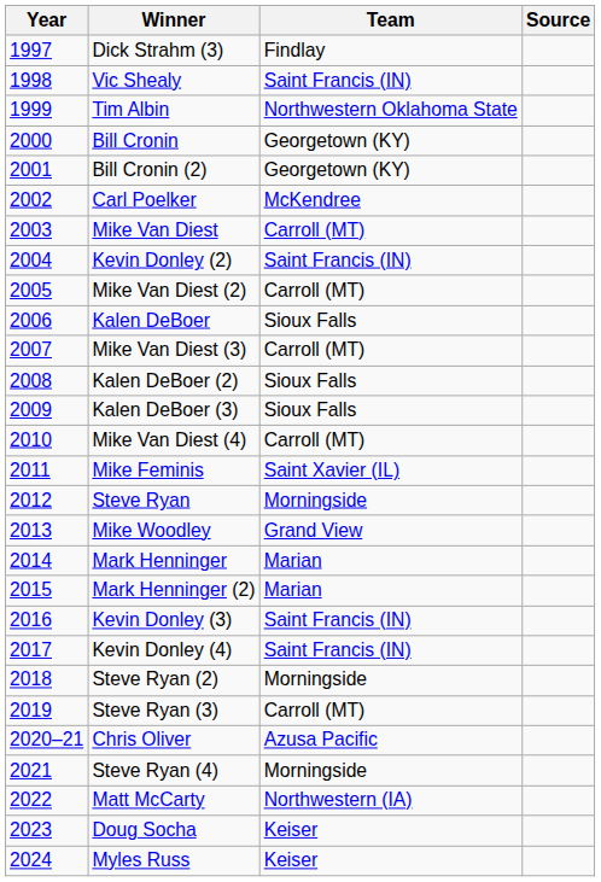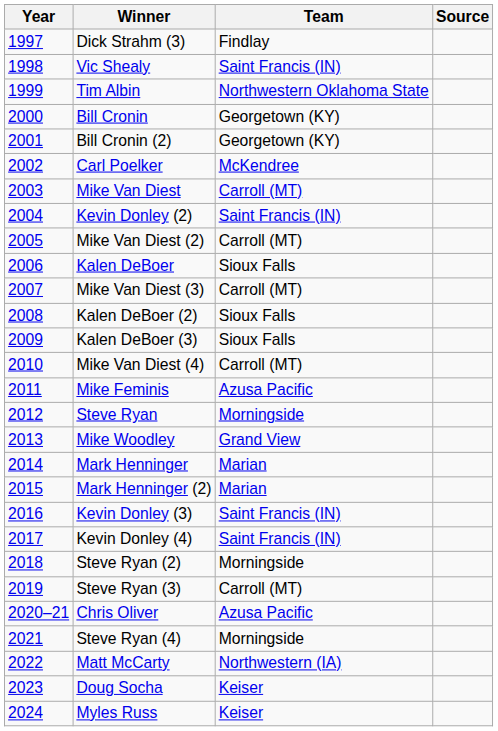 <table class="wikitable">
 <tr>
 <th>Year</th>
 <th>Winner</th>
 <th>Team</th>
 <th>Source</th>
 </tr>
 <tr>
 <td><a href='#'>1997</a></td>
 <td>Dick Strahm (3)</td>
 <td>Findlay</td>
 <td></td>
 </tr>
 <tr>
 <td><a href='#'>1998</a></td>
 <td><a href='#'>Vic Shealy</a></td>
 <td><a href='#'>Saint Francis (IN)</a></td>
 <td></td>
 </tr>
 <tr>
 <td><a href='#'>1999</a></td>
 <td><a href='#'>Tim Albin</a></td>
 <td><a href='#'>Northwestern Oklahoma State</a></td>
 <td></td>
 </tr>
 <tr>
 <td><a href='#'>2000</a></td>
 <td><a href='#'>Bill Cronin</a></td>
 <td>Georgetown (KY)</td>
 <td></td>
 </tr>
 <tr>
 <td><a href='#'>2001</a></td>
 <td>Bill Cronin (2)</td>
 <td>Georgetown (KY)</td>
 <td></td>
 </tr>
 <tr>
 <td><a href='#'>2002</a></td>
 <td><a href='#'>Carl Poelker</a></td>
 <td><a href='#'>McKendree</a></td>
 <td></td>
 </tr>
 <tr>
 <td><a href='#'>2003</a></td>
 <td><a href='#'>Mike Van Diest</a></td>
 <td><a href='#'>Carroll (MT)</a></td>
 <td></td>
 </tr>
 <tr>
 <td><a href='#'>2004</a></td>
 <td><a href='#'>Kevin Donley</a> (2)</td>
 <td><a href='#'>Saint Francis (IN)</a></td>
 <td></td>
 </tr>
 <tr>
 <td><a href='#'>2005</a></td>
 <td>Mike Van Diest (2)</td>
 <td>Carroll (MT)</td>
 <td></td>
 </tr>
 <tr>
 <td><a href='#'>2006</a></td>
 <td><a href='#'>Kalen DeBoer</a></td>
 <td>Sioux Falls</td>
 <td></td>
 </tr>
 <tr>
 <td><a href='#'>2007</a></td>
 <td>Mike Van Diest (3)</td>
 <td>Carroll (MT)</td>
 <td></td>
 </tr>
 <tr>
 <td><a href='#'>2008</a></td>
 <td>Kalen DeBoer (2)</td>
 <td>Sioux Falls</td>
 <td></td>
 </tr>
 <tr>
 <td><a href='#'>2009</a></td>
 <td>Kalen DeBoer (3)</td>
 <td>Sioux Falls</td>
 <td></td>
 </tr>
 <tr>
 <td><a href='#'>2010</a></td>
 <td>Mike Van Diest (4)</td>
 <td>Carroll (MT)</td>
 <td></td>
 </tr>
 <tr>
 <td><a href='#'>2011</a></td>
 <td><a href='#'>Mike Feminis</a></td>
-<td><a href='#'>Saint Xavier (IL)</a></td>
+<td><a href='#'>Azusa Pacific</a></td>
 <td></td>
 </tr>
 <tr>
 <td><a href='#'>2012</a></td>
 <td><a href='#'>Steve Ryan</a></td>
 <td><a href='#'>Morningside</a></td>
 <td></td>
 </tr>
 <tr>
 <td><a href='#'>2013</a></td>
 <td><a href='#'>Mike Woodley</a></td>
 <td><a href='#'>Grand View</a></td>
 <td></td>
 </tr>
 <tr>
 <td><a href='#'>2014</a></td>
 <td><a href='#'>Mark Henninger</a></td>
 <td><a href='#'>Marian</a></td>
 <td></td>
 </tr>
 <tr>
 <td><a href='#'>2015</a></td>
 <td><a href='#'>Mark Henninger</a> (2)</td>
 <td><a href='#'>Marian</a></td>
 <td></td>
 </tr>
 <tr>
 <td><a href='#'>2016</a></td>
 <td><a href='#'>Kevin Donley</a> (3)</td>
 <td><a href='#'>Saint Francis (IN)</a></td>
 <td></td>
 </tr>
 <tr>
 <td><a href='#'>2017</a></td>
 <td>Kevin Donley (4)</td>
 <td><a href='#'>Saint Francis (IN)</a></td>
 <td></td>
 </tr>
 <tr>
 <td><a href='#'>2018</a></td>
 <td>Steve Ryan (2)</td>
 <td>Morningside</td>
 <td></td>
 </tr>
 <tr>
 <td><a href='#'>2019</a></td>
 <td>Steve Ryan (3)</td>
 <td>Carroll (MT)</td>
 <td></td>
 </tr>
 <tr>
 <td><a href='#'>2020–21</a></td>
 <td><a href='#'>Chris Oliver</a></td>
 <td><a href='#'>Azusa Pacific</a></td>
 <td></td>
 </tr>
 <tr>
 <td><a href='#'>2021</a></td>
 <td>Steve Ryan (4)</td>
 <td>Morningside</td>
 <td></td>
 </tr>
 <tr>
 <td><a href='#'>2022</a></td>
 <td><a href='#'>Matt McCarty</a></td>
 <td><a href='#'>Northwestern (IA)</a></td>
 <td></td>
 </tr>
 <tr>
 <td><a href='#'>2023</a></td>
 <td><a href='#'>Doug Socha</a></td>
 <td><a href='#'>Keiser</a></td>
 <td></td>
 </tr>
 <tr>
 <td><a href='#'>2024</a></td>
 <td><a href='#'>Myles Russ</a></td>
 <td><a href='#'>Keiser</a></td>
 <td></td>
 </tr>
 </table>
